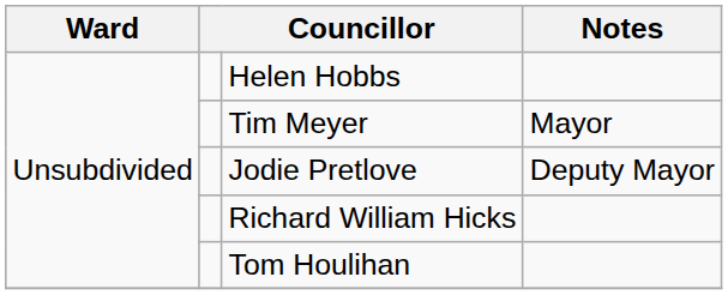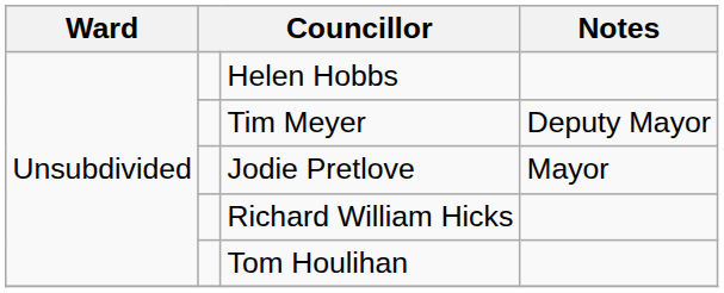 <table class="wikitable">
 <tr>
 <th>Ward</th>
 <th colspan="2">Councillor</th>
 <th>Notes</th>
 </tr>
 <tr>
 <td rowspan="5">Unsubdivided</td>
 <td> </td>
 <td>Helen Hobbs</td>
 <td></td>
 </tr>
 <tr>
 <td> </td>
 <td>Tim Meyer</td>
-<td>Mayor</td>
+<td>Deputy Mayor</td>
 </tr>
 <tr>
 <td> </td>
 <td>Jodie Pretlove</td>
-<td>Deputy Mayor</td>
+<td>Mayor</td>
 </tr>
 <tr>
 <td> </td>
 <td>Richard William Hicks</td>
 <td></td>
 </tr>
 <tr>
 <td> </td>
 <td>Tom Houlihan</td>
 <td></td>
 </tr>
 <tr>
 </tr>
 </table>
